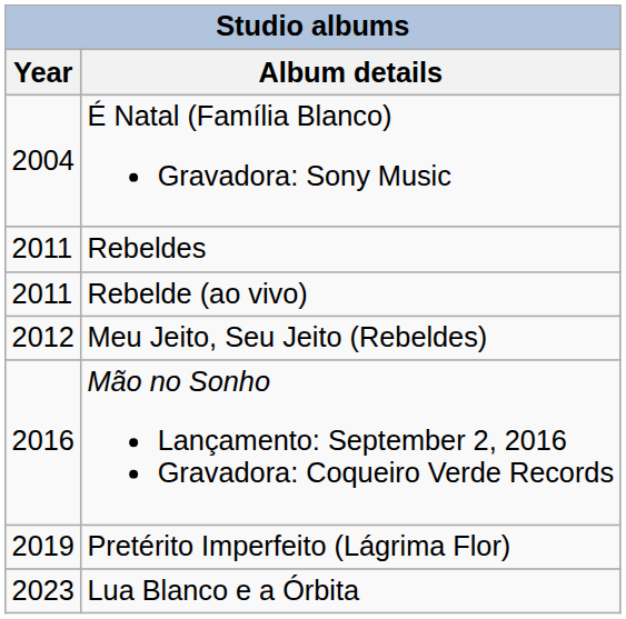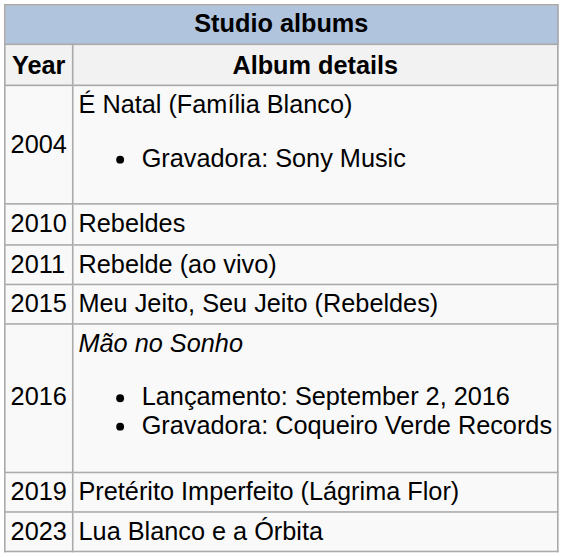 <table class="wikitable">
 <tr style="text-align:center; background:#ccc;">
 <th colspan="5" style="background: LightSteelBlue;">Studio albums</th>
 </tr>
 <tr style="text-align:center; background:#ccc;">
 <th>Year</th>
 <th>Album details</th>
 </tr>
 <tr>
 <td>2004</td>
 <td>É Natal (Família Blanco)<br><ul><li>Gravadora: Sony Music</li></ul></td>
 </tr>
 <tr>
-<td>2011</td>
+<td>2010</td>
 <td>Rebeldes</td>
 </tr>
 <tr>
 <td>2011</td>
 <td>Rebelde (ao vivo)</td>
 </tr>
 <tr>
-<td>2012</td>
+<td>2015</td>
 <td>Meu Jeito, Seu Jeito (Rebeldes)</td>
 </tr>
 <tr>
 <td>2016</td>
 <td><em>Mão no Sonho</em><br><ul><li>Lançamento: September 2, 2016</li><li>Gravadora: Coqueiro Verde Records</li></ul></td>
 </tr>
 <tr>
 <td>2019</td>
 <td>Pretérito Imperfeito (Lágrima Flor)</td>
 </tr>
 <tr>
 <td>2023</td>
 <td>Lua Blanco e a Órbita</td>
 </tr>
 </table>
